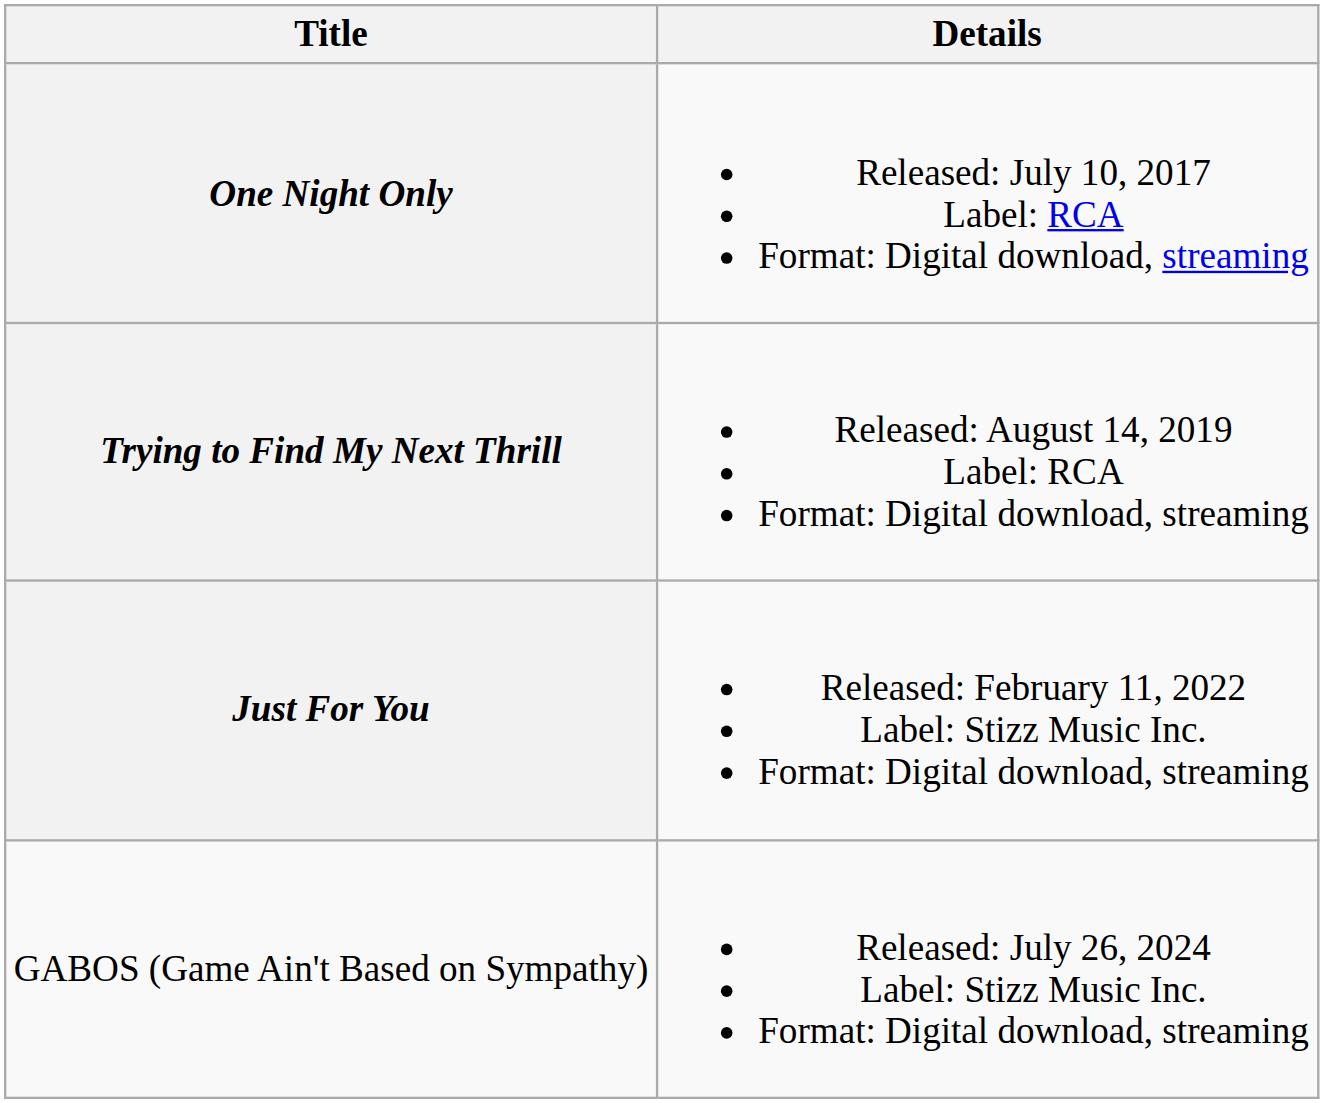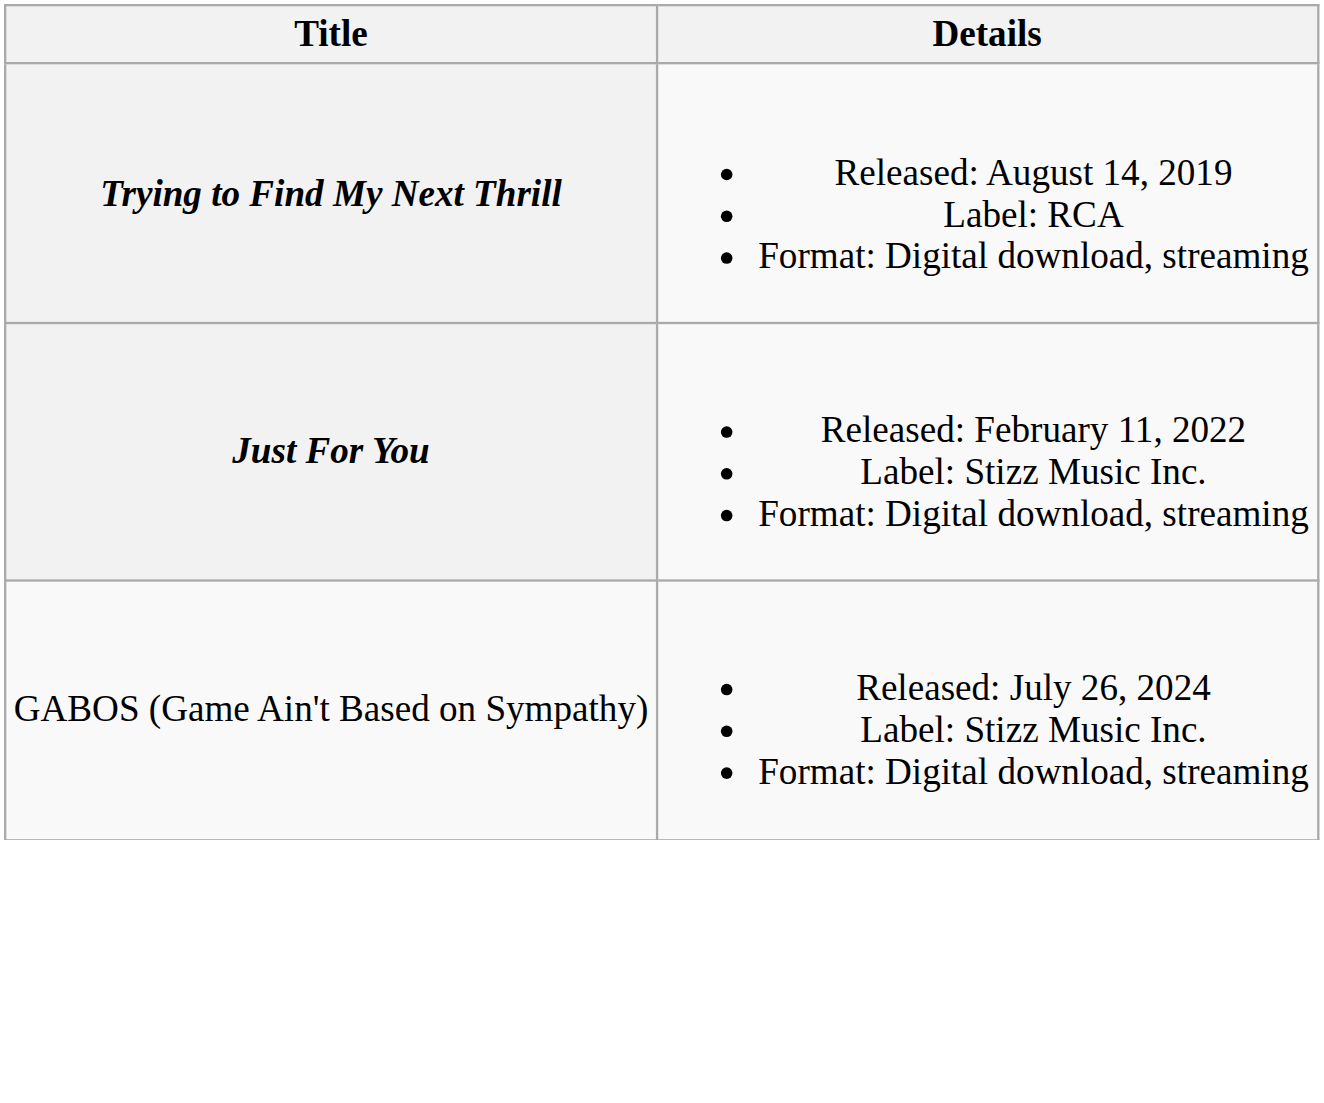 <table class="wikitable plainrowheaders" style="text-align:center;">
 <tr>
 <th scope="col">Title</th>
 <th scope="col">Details</th>
-</tr>
-<tr>
-<th scope="row"><em>One Night Only</em></th>
-<td><br><ul><li>Released: July 10, 2017</li><li>Label: <a href='#'>RCA</a></li><li>Format: Digital download, <a href='#'>streaming</a></li></ul></td>
 </tr>
 <tr>
 <th scope="row"><em>Trying to Find My Next Thrill</em></th>
 <td><br><ul><li>Released: August 14, 2019</li><li>Label: RCA</li><li>Format: Digital download, streaming</li></ul></td>
 </tr>
 <tr>
 <th scope="row"><em>Just For You</em></th>
 <td><br><ul><li>Released: February 11, 2022</li><li>Label: Stizz Music Inc.</li><li>Format: Digital download, streaming</li></ul></td>
 </tr>
 <tr>
 <td>GABOS (Game Ain't Based on Sympathy)</td>
 <td><br><ul><li>Released: July 26, 2024</li><li>Label: Stizz Music Inc.</li><li>Format: Digital download, streaming</li></ul></td>
 </tr>
 </table>
